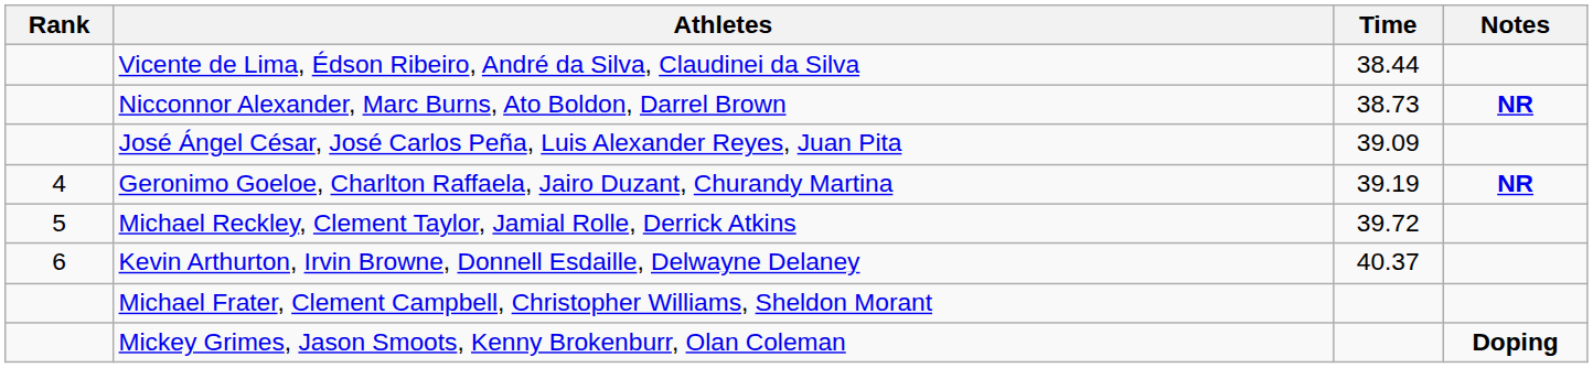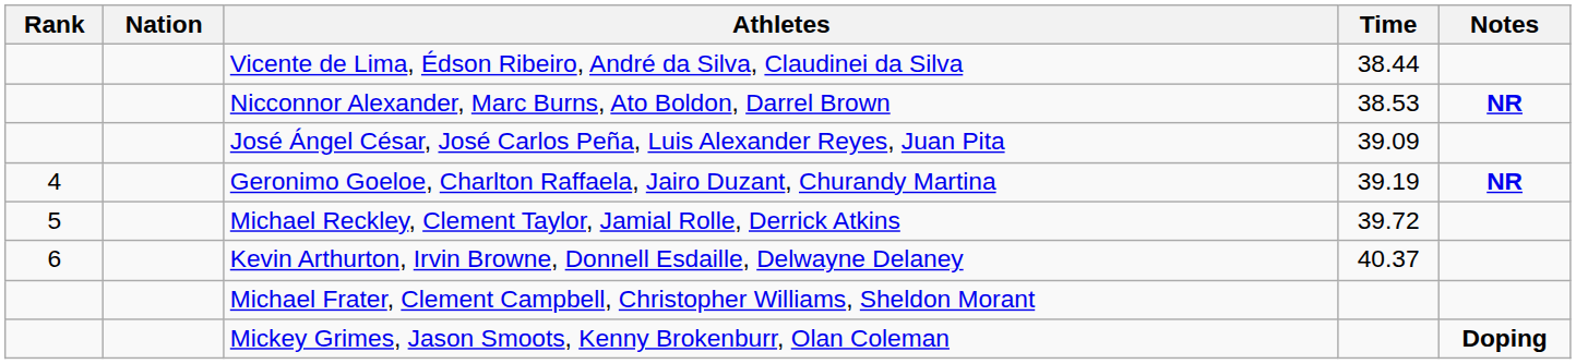 <table class="wikitable sortable" width=80% style="text-align:center;">
 <tr>
 <th>Rank</th>
+<th>Nation</th>
 <th>Athletes</th>
 <th>Time</th>
 <th>Notes</th>
 </tr>
 <tr>
 <td></td>
+<td align=left></td>
 <td align=left><a href='#'>Vicente de Lima</a>, <a href='#'>Édson Ribeiro</a>, <a href='#'>André da Silva</a>, <a href='#'>Claudinei da Silva</a></td>
 <td>38.44</td>
 <td></td>
 </tr>
 <tr>
 <td></td>
+<td align=left></td>
 <td align=left><a href='#'>Nicconnor Alexander</a>, <a href='#'>Marc Burns</a>, <a href='#'>Ato Boldon</a>, <a href='#'>Darrel Brown</a></td>
-<td>38.73</td>
+<td>38.53</td>
 <td><strong><a href='#'>NR</a></strong></td>
 </tr>
 <tr>
 <td></td>
+<td align=left></td>
 <td align=left><a href='#'>José Ángel César</a>, <a href='#'>José Carlos Peña</a>, <a href='#'>Luis Alexander Reyes</a>, <a href='#'>Juan Pita</a></td>
 <td>39.09</td>
 <td></td>
 </tr>
 <tr>
 <td>4</td>
+<td align=left></td>
 <td align=left><a href='#'>Geronimo Goeloe</a>, <a href='#'>Charlton Raffaela</a>, <a href='#'>Jairo Duzant</a>, <a href='#'>Churandy Martina</a></td>
 <td>39.19</td>
 <td><strong><a href='#'>NR</a></strong></td>
 </tr>
 <tr>
 <td>5</td>
+<td align=left></td>
 <td align=left><a href='#'>Michael Reckley</a>, <a href='#'>Clement Taylor</a>, <a href='#'>Jamial Rolle</a>, <a href='#'>Derrick Atkins</a></td>
 <td>39.72</td>
 <td></td>
 </tr>
 <tr>
 <td>6</td>
+<td align=left></td>
 <td align=left><a href='#'>Kevin Arthurton</a>, <a href='#'>Irvin Browne</a>, <a href='#'>Donnell Esdaille</a>, <a href='#'>Delwayne Delaney</a></td>
 <td>40.37</td>
 <td></td>
 </tr>
 <tr>
 <td></td>
+<td align=left></td>
 <td align=left><a href='#'>Michael Frater</a>, <a href='#'>Clement Campbell</a>, <a href='#'>Christopher Williams</a>, <a href='#'>Sheldon Morant</a></td>
 <td></td>
 <td></td>
 </tr>
 <tr>
 <td></td>
+<td align=left></td>
 <td align=left><a href='#'>Mickey Grimes</a>, <a href='#'>Jason Smoots</a>, <a href='#'>Kenny Brokenburr</a>, <a href='#'>Olan Coleman</a></td>
 <td></td>
 <td><strong>Doping</strong></td>
 </tr>
 </table>
